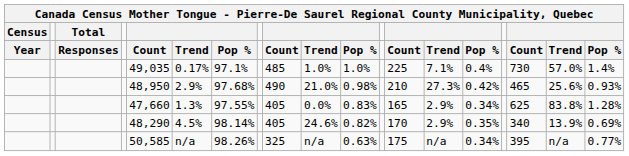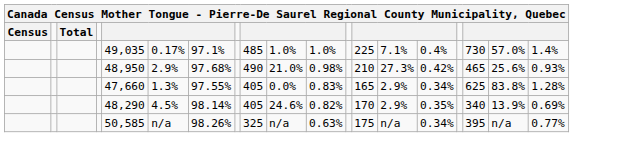 <table class="wikitable">
 <tr>
 <th colspan="19">Canada Census Mother Tongue - Pierre-De Saurel Regional County Municipality, Quebec</th>
 </tr>
 <tr>
 <th>Census</th>
 <td></td>
 <th>Total</th>
 <td colspan="1"></td>
 <th colspan="3"></th>
 <td colspan="1"></td>
 <th colspan="3"></th>
 <td colspan="1"></td>
 <th colspan="3"></th>
 <td colspan="1"></td>
 <th colspan="3"></th>
-</tr>
-<tr>
-<th>Year</th>
-<td></td>
-<th>Responses</th>
-<td></td>
-<th>Count</th>
-<th>Trend</th>
-<th>Pop %</th>
-<td></td>
-<th>Count</th>
-<th>Trend</th>
-<th>Pop %</th>
-<td></td>
-<th>Count</th>
-<th>Trend</th>
-<th>Pop %</th>
-<td></td>
-<th>Count</th>
-<th>Trend</th>
-<th>Pop %</th>
 </tr>
 <tr>
 <td></td>
 <td></td>
 <td></td>
 <td></td>
 <td>49,035</td>
 <td> 0.17%</td>
 <td>97.1%</td>
 <td></td>
 <td>485</td>
 <td> 1.0%</td>
 <td>1.0%</td>
 <td></td>
 <td>225</td>
 <td> 7.1%</td>
 <td>0.4%</td>
 <td></td>
 <td>730</td>
 <td> 57.0%</td>
 <td>1.4%</td>
 </tr>
 <tr>
 <td></td>
 <td></td>
 <td></td>
 <td></td>
 <td>48,950</td>
 <td> 2.9%</td>
 <td>97.68%</td>
 <td></td>
 <td>490</td>
 <td> 21.0%</td>
 <td>0.98%</td>
 <td></td>
 <td>210</td>
 <td> 27.3%</td>
 <td>0.42%</td>
 <td></td>
 <td>465</td>
 <td> 25.6%</td>
 <td>0.93%</td>
 </tr>
 <tr>
 <td></td>
 <td></td>
 <td></td>
 <td></td>
 <td>47,660</td>
 <td> 1.3%</td>
 <td>97.55%</td>
 <td></td>
 <td>405</td>
 <td> 0.0%</td>
 <td>0.83%</td>
 <td></td>
 <td>165</td>
 <td> 2.9%</td>
 <td>0.34%</td>
 <td></td>
 <td>625</td>
 <td> 83.8%</td>
 <td>1.28%</td>
 </tr>
 <tr>
 <td></td>
 <td></td>
 <td></td>
 <td></td>
 <td>48,290</td>
 <td> 4.5%</td>
 <td>98.14%</td>
 <td></td>
 <td>405</td>
 <td> 24.6%</td>
 <td>0.82%</td>
 <td></td>
 <td>170</td>
 <td> 2.9%</td>
 <td>0.35%</td>
 <td></td>
 <td>340</td>
 <td> 13.9%</td>
 <td>0.69%</td>
 </tr>
 <tr>
 <td></td>
 <td></td>
 <td></td>
 <td></td>
 <td>50,585</td>
 <td>n/a</td>
 <td>98.26%</td>
 <td></td>
 <td>325</td>
 <td>n/a</td>
 <td>0.63%</td>
 <td></td>
 <td>175</td>
 <td>n/a</td>
 <td>0.34%</td>
 <td></td>
 <td>395</td>
 <td>n/a</td>
 <td>0.77%</td>
 </tr>
 </table>
